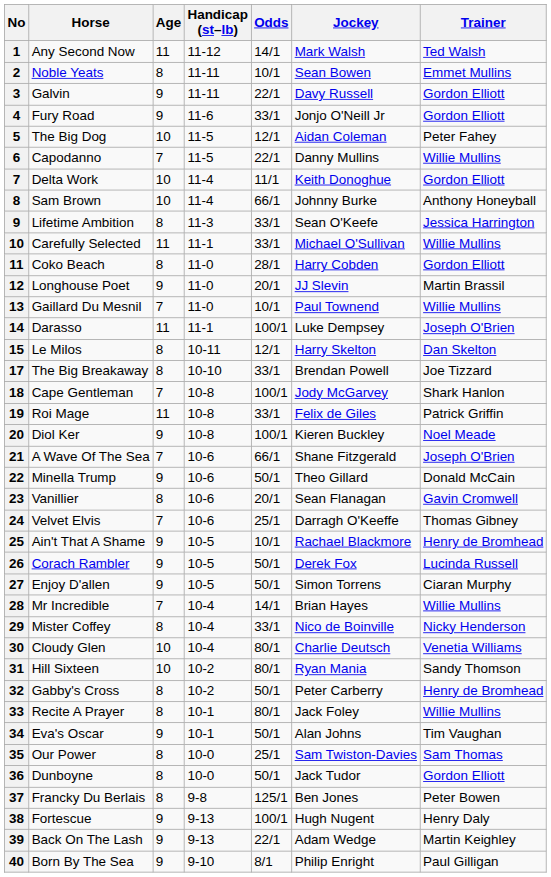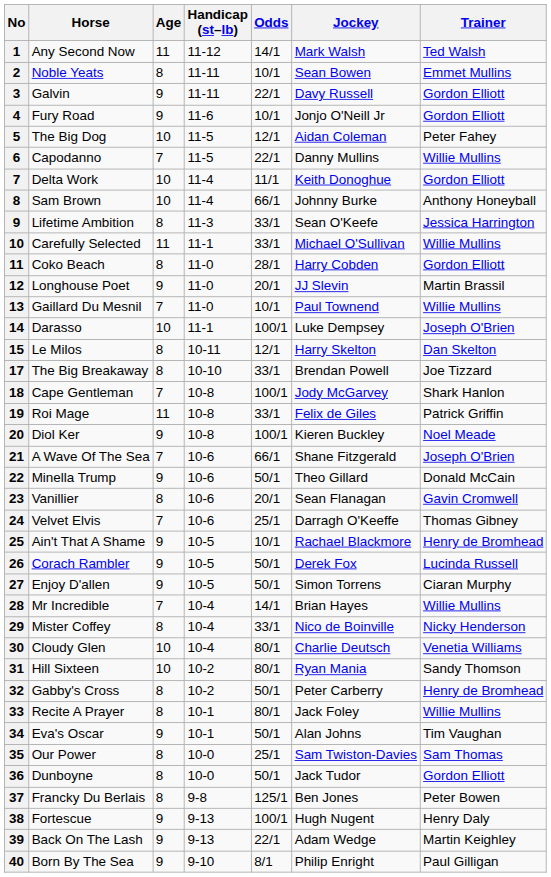 <table class="wikitable sortable">
 <tr>
 <th scope="col">No</th>
 <th scope="col">Horse</th>
 <th scope="col">Age</th>
 <th scope="col">Handicap<br>(<a href='#'>st</a>–<a href='#'>lb</a>)</th>
 <th scope="col"><a href='#'>Odds</a></th>
 <th scope="col"><a href='#'>Jockey</a></th>
 <th scope="col"><a href='#'>Trainer</a></th>
 </tr>
 <tr>
 <th scope="row">1</th>
 <td>Any Second Now</td>
 <td>11</td>
 <td>11-12</td>
 <td>14/1</td>
 <td><a href='#'>Mark Walsh</a></td>
 <td><a href='#'>Ted Walsh</a></td>
 </tr>
 <tr>
 <th scope="row">2</th>
 <td><a href='#'>Noble Yeats</a></td>
 <td>8</td>
 <td>11-11</td>
 <td>10/1</td>
 <td><a href='#'>Sean Bowen</a></td>
 <td><a href='#'>Emmet Mullins</a></td>
 </tr>
 <tr>
 <th scope="row">3</th>
 <td>Galvin</td>
 <td>9</td>
 <td>11-11</td>
 <td>22/1</td>
 <td><a href='#'>Davy Russell</a></td>
 <td><a href='#'>Gordon Elliott</a></td>
 </tr>
 <tr>
 <th scope="row">4</th>
 <td>Fury Road</td>
 <td>9</td>
 <td>11-6</td>
-<td>33/1</td>
+<td>10/1</td>
 <td>Jonjo O'Neill Jr</td>
 <td><a href='#'>Gordon Elliott</a></td>
 </tr>
 <tr>
 <th scope="row">5</th>
 <td>The Big Dog</td>
 <td>10</td>
 <td>11-5</td>
 <td>12/1</td>
 <td><a href='#'>Aidan Coleman</a></td>
 <td>Peter Fahey</td>
 </tr>
 <tr>
 <th scope="row">6</th>
 <td>Capodanno</td>
 <td>7</td>
 <td>11-5</td>
 <td>22/1</td>
 <td>Danny Mullins</td>
 <td><a href='#'>Willie Mullins</a></td>
 </tr>
 <tr>
 <th scope="row">7</th>
 <td>Delta Work</td>
 <td>10</td>
 <td>11-4</td>
 <td>11/1</td>
 <td><a href='#'>Keith Donoghue</a></td>
 <td><a href='#'>Gordon Elliott</a></td>
 </tr>
 <tr>
 <th scope="row">8</th>
 <td>Sam Brown</td>
 <td>10</td>
 <td>11-4</td>
 <td>66/1</td>
 <td>Johnny Burke</td>
 <td>Anthony Honeyball</td>
 </tr>
 <tr>
 <th scope="row">9</th>
 <td>Lifetime Ambition</td>
 <td>8</td>
 <td>11-3</td>
 <td>33/1</td>
 <td>Sean O'Keefe</td>
 <td><a href='#'>Jessica Harrington</a></td>
 </tr>
 <tr>
 <th scope="row">10</th>
 <td>Carefully Selected</td>
 <td>11</td>
 <td>11-1</td>
 <td>33/1</td>
 <td><a href='#'>Michael O'Sullivan</a></td>
 <td><a href='#'>Willie Mullins</a></td>
 </tr>
 <tr>
 <th scope="row">11</th>
 <td>Coko Beach</td>
 <td>8</td>
 <td>11-0</td>
 <td>28/1</td>
 <td><a href='#'>Harry Cobden</a></td>
 <td><a href='#'>Gordon Elliott</a></td>
 </tr>
 <tr>
 <th scope="row">12</th>
 <td>Longhouse Poet</td>
 <td>9</td>
 <td>11-0</td>
 <td>20/1</td>
 <td><a href='#'>JJ Slevin</a></td>
 <td>Martin Brassil</td>
 </tr>
 <tr>
 <th scope="row">13</th>
 <td>Gaillard Du Mesnil</td>
 <td>7</td>
 <td>11-0</td>
 <td>10/1</td>
 <td><a href='#'>Paul Townend</a></td>
 <td><a href='#'>Willie Mullins</a></td>
 </tr>
 <tr>
 <th scope="row">14</th>
 <td>Darasso</td>
-<td>11</td>
+<td>10</td>
 <td>11-1</td>
 <td>100/1</td>
 <td>Luke Dempsey</td>
 <td><a href='#'>Joseph O'Brien</a></td>
 </tr>
 <tr>
 <th scope="row">15</th>
 <td>Le Milos</td>
 <td>8</td>
 <td>10-11</td>
 <td>12/1</td>
 <td><a href='#'>Harry Skelton</a></td>
 <td><a href='#'>Dan Skelton</a></td>
 </tr>
 <tr>
 <th scope="row">17</th>
 <td>The Big Breakaway</td>
 <td>8</td>
 <td>10-10</td>
 <td>33/1</td>
 <td>Brendan Powell</td>
 <td>Joe Tizzard</td>
 </tr>
 <tr>
 <th scope="row">18</th>
 <td>Cape Gentleman</td>
 <td>7</td>
 <td>10-8</td>
 <td>100/1</td>
 <td><a href='#'>Jody McGarvey</a></td>
 <td>Shark Hanlon</td>
 </tr>
 <tr>
 <th scope="row">19</th>
 <td>Roi Mage</td>
 <td>11</td>
 <td>10-8</td>
 <td>33/1</td>
 <td><a href='#'>Felix de Giles</a></td>
 <td>Patrick Griffin</td>
 </tr>
 <tr>
 <th scope="row">20</th>
 <td>Diol Ker</td>
 <td>9</td>
 <td>10-8</td>
 <td>100/1</td>
 <td>Kieren Buckley</td>
 <td><a href='#'>Noel Meade</a></td>
 </tr>
 <tr>
 <th scope="row">21</th>
 <td>A Wave Of The Sea</td>
 <td>7</td>
 <td>10-6</td>
 <td>66/1</td>
 <td>Shane Fitzgerald</td>
 <td><a href='#'>Joseph O'Brien</a></td>
 </tr>
 <tr>
 <th scope="row">22</th>
 <td>Minella Trump</td>
 <td>9</td>
 <td>10-6</td>
 <td>50/1</td>
 <td>Theo Gillard</td>
 <td>Donald McCain</td>
 </tr>
 <tr>
 <th scope="row">23</th>
 <td>Vanillier</td>
 <td>8</td>
 <td>10-6</td>
 <td>20/1</td>
 <td>Sean Flanagan</td>
 <td><a href='#'>Gavin Cromwell</a></td>
 </tr>
 <tr>
 <th scope="row">24</th>
 <td>Velvet Elvis</td>
 <td>7</td>
 <td>10-6</td>
 <td>25/1</td>
 <td>Darragh O'Keeffe</td>
 <td>Thomas Gibney</td>
 </tr>
 <tr>
 <th scope="row">25</th>
 <td>Ain't That A Shame</td>
 <td>9</td>
 <td>10-5</td>
 <td>10/1</td>
 <td><a href='#'>Rachael Blackmore</a></td>
 <td><a href='#'>Henry de Bromhead</a></td>
 </tr>
 <tr>
 <th scope="row">26</th>
 <td><a href='#'>Corach Rambler</a></td>
 <td>9</td>
 <td>10-5</td>
 <td>50/1</td>
 <td><a href='#'>Derek Fox</a></td>
 <td><a href='#'>Lucinda Russell</a></td>
 </tr>
 <tr>
 <th scope="row">27</th>
 <td>Enjoy D'allen</td>
 <td>9</td>
 <td>10-5</td>
 <td>50/1</td>
 <td>Simon Torrens</td>
 <td>Ciaran Murphy</td>
 </tr>
 <tr>
 <th scope="row">28</th>
 <td>Mr Incredible</td>
 <td>7</td>
 <td>10-4</td>
 <td>14/1</td>
 <td>Brian Hayes</td>
 <td><a href='#'>Willie Mullins</a></td>
 </tr>
 <tr>
 <th scope="row">29</th>
 <td>Mister Coffey</td>
 <td>8</td>
 <td>10-4</td>
 <td>33/1</td>
 <td><a href='#'>Nico de Boinville</a></td>
 <td><a href='#'>Nicky Henderson</a></td>
 </tr>
 <tr>
 <th scope="row">30</th>
 <td>Cloudy Glen</td>
 <td>10</td>
 <td>10-4</td>
 <td>80/1</td>
 <td><a href='#'>Charlie Deutsch</a></td>
 <td><a href='#'>Venetia Williams</a></td>
 </tr>
 <tr>
 <th scope="row">31</th>
 <td>Hill Sixteen</td>
 <td>10</td>
 <td>10-2</td>
 <td>80/1</td>
 <td><a href='#'>Ryan Mania</a></td>
 <td>Sandy Thomson</td>
 </tr>
 <tr>
 <th scope="row">32</th>
 <td>Gabby's Cross</td>
 <td>8</td>
 <td>10-2</td>
 <td>50/1</td>
 <td>Peter Carberry</td>
 <td><a href='#'>Henry de Bromhead</a></td>
 </tr>
 <tr>
 <th scope="row">33</th>
 <td>Recite A Prayer</td>
 <td>8</td>
 <td>10-1</td>
 <td>80/1</td>
 <td>Jack Foley</td>
 <td><a href='#'>Willie Mullins</a></td>
 </tr>
 <tr>
 <th scope="row">34</th>
 <td>Eva's Oscar</td>
 <td>9</td>
 <td>10-1</td>
 <td>50/1</td>
 <td>Alan Johns</td>
 <td>Tim Vaughan</td>
 </tr>
 <tr>
 <th scope="row">35</th>
 <td>Our Power</td>
 <td>8</td>
 <td>10-0</td>
 <td>25/1</td>
 <td><a href='#'>Sam Twiston-Davies</a></td>
 <td><a href='#'>Sam Thomas</a></td>
 </tr>
 <tr>
 <th scope="row">36</th>
 <td>Dunboyne</td>
 <td>8</td>
 <td>10-0</td>
 <td>50/1</td>
 <td>Jack Tudor</td>
 <td><a href='#'>Gordon Elliott</a></td>
 </tr>
 <tr>
 <th scope="row">37</th>
 <td>Francky Du Berlais</td>
 <td>8</td>
 <td>9-8</td>
 <td>125/1</td>
 <td>Ben Jones</td>
 <td>Peter Bowen</td>
 </tr>
 <tr>
 <th scope="row">38</th>
 <td>Fortescue</td>
 <td>9</td>
 <td>9-13</td>
 <td>100/1</td>
 <td>Hugh Nugent</td>
 <td>Henry Daly</td>
 </tr>
 <tr>
 <th scope="row">39</th>
 <td>Back On The Lash</td>
 <td>9</td>
 <td>9-13</td>
 <td>22/1</td>
 <td>Adam Wedge</td>
 <td>Martin Keighley</td>
 </tr>
 <tr>
 <th scope="row">40</th>
 <td>Born By The Sea</td>
 <td>9</td>
 <td>9-10</td>
 <td>8/1</td>
 <td>Philip Enright</td>
 <td>Paul Gilligan</td>
 </tr>
 </table>
